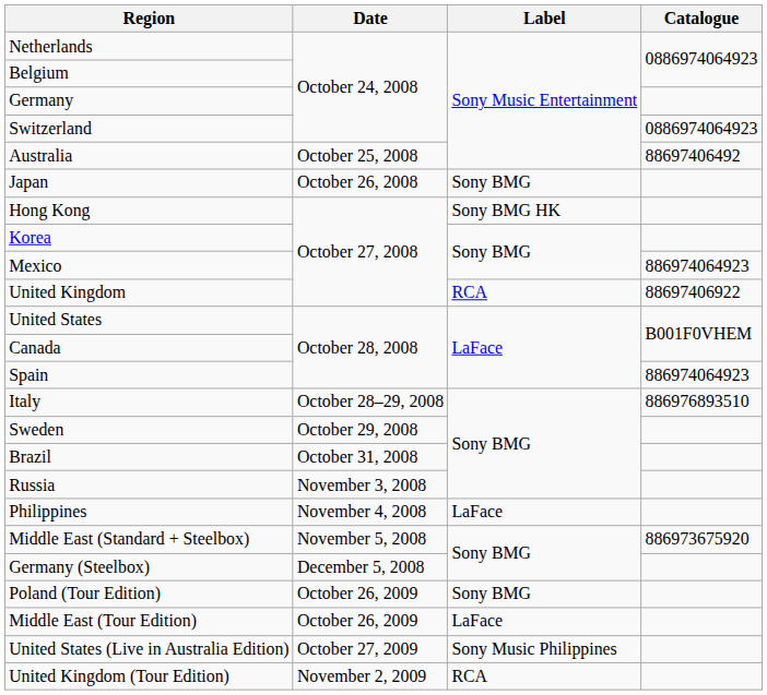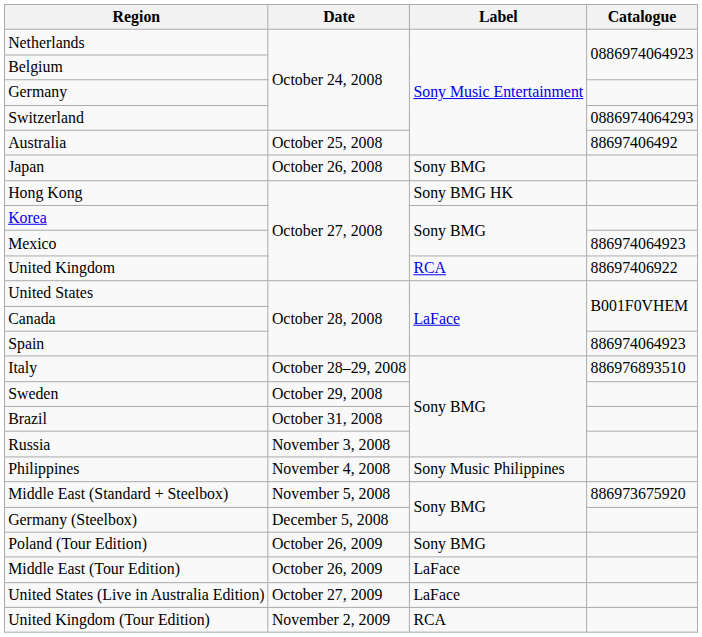 <table class=wikitable>
 <tr>
 <th>Region</th>
 <th>Date</th>
 <th>Label</th>
 <th>Catalogue</th>
 </tr>
 <tr>
 <td>Netherlands</td>
 <td rowspan=4>October 24, 2008</td>
 <td rowspan=5><a href='#'>Sony Music Entertainment</a></td>
 <td rowspan=2>0886974064923</td>
 </tr>
 <tr>
 <td>Belgium</td>
 </tr>
 <tr>
 <td>Germany</td>
 <td></td>
 </tr>
 <tr>
 <td>Switzerland</td>
-<td>0886974064923</td>
+<td>0886974064293</td>
 </tr>
 <tr>
 <td>Australia</td>
 <td>October 25, 2008</td>
 <td>88697406492</td>
 </tr>
 <tr>
 <td>Japan</td>
 <td>October 26, 2008</td>
 <td>Sony BMG</td>
 <td></td>
 </tr>
 <tr>
 <td>Hong Kong</td>
 <td rowspan=4>October 27, 2008</td>
 <td>Sony BMG HK</td>
 <td></td>
 </tr>
 <tr>
 <td><a href='#'>Korea</a></td>
 <td rowspan=2>Sony BMG</td>
 <td></td>
 </tr>
 <tr>
 <td>Mexico</td>
 <td>886974064923</td>
 </tr>
 <tr>
 <td>United Kingdom</td>
 <td><a href='#'>RCA</a></td>
 <td>88697406922</td>
 </tr>
 <tr>
 <td>United States</td>
 <td rowspan=3>October 28, 2008</td>
 <td rowspan=3><a href='#'>LaFace</a></td>
 <td rowspan=2>B001F0VHEM</td>
 </tr>
 <tr>
 <td>Canada</td>
 </tr>
 <tr>
 <td>Spain</td>
 <td>886974064923</td>
 </tr>
 <tr>
 <td>Italy</td>
 <td>October 28–29, 2008</td>
 <td rowspan=4>Sony BMG</td>
 <td>886976893510</td>
 </tr>
 <tr>
 <td>Sweden</td>
 <td>October 29, 2008</td>
 <td></td>
 </tr>
 <tr>
 <td>Brazil</td>
 <td>October 31, 2008</td>
 <td></td>
 </tr>
 <tr>
 <td>Russia</td>
 <td>November 3, 2008</td>
 <td></td>
 </tr>
 <tr>
 <td>Philippines</td>
 <td>November 4, 2008</td>
-<td>LaFace</td>
+<td>Sony Music Philippines</td>
 <td></td>
 </tr>
 <tr>
 <td>Middle East (Standard + Steelbox)</td>
 <td>November 5, 2008</td>
 <td rowspan="2">Sony BMG</td>
 <td>886973675920</td>
 </tr>
 <tr>
 <td>Germany (Steelbox)</td>
 <td>December 5, 2008</td>
 <td></td>
 </tr>
 <tr>
 <td>Poland (Tour Edition)</td>
 <td>October 26, 2009</td>
 <td>Sony BMG</td>
 <td></td>
 </tr>
 <tr>
 <td>Middle East (Tour Edition)</td>
 <td>October 26, 2009</td>
 <td>LaFace</td>
 <td></td>
 </tr>
 <tr>
 <td>United States (Live in Australia Edition)</td>
 <td>October 27, 2009</td>
-<td>Sony Music Philippines</td>
+<td>LaFace</td>
 <td></td>
 </tr>
 <tr>
 <td>United Kingdom (Tour Edition)</td>
 <td>November 2, 2009</td>
 <td>RCA</td>
 <td></td>
 </tr>
 </table>
